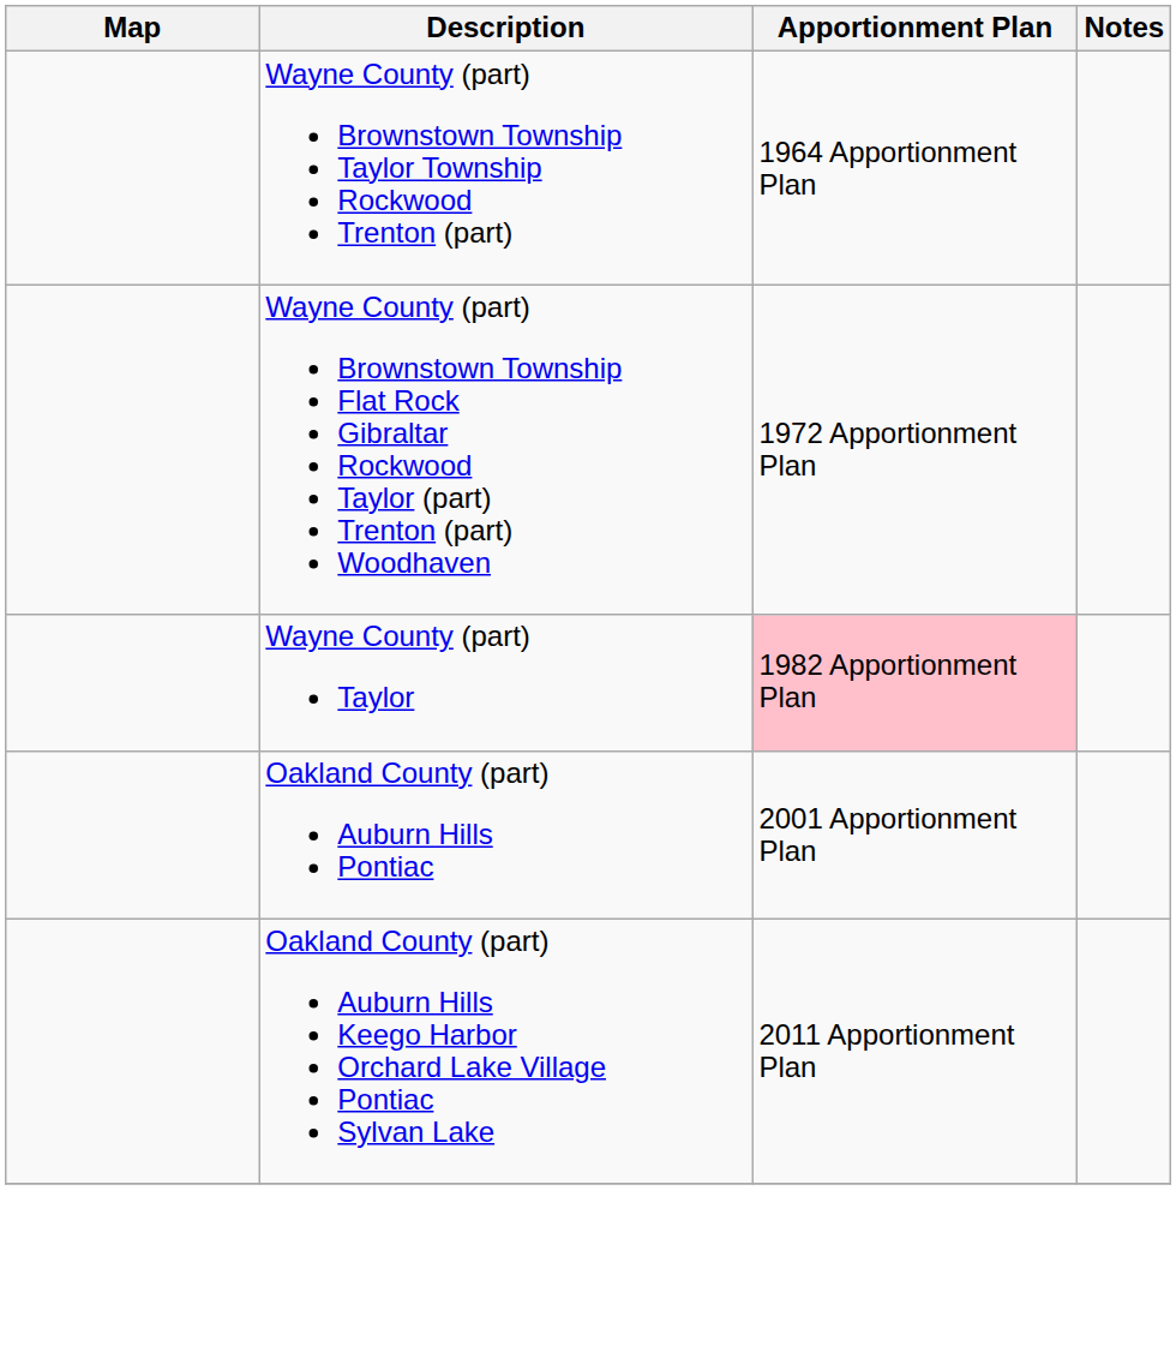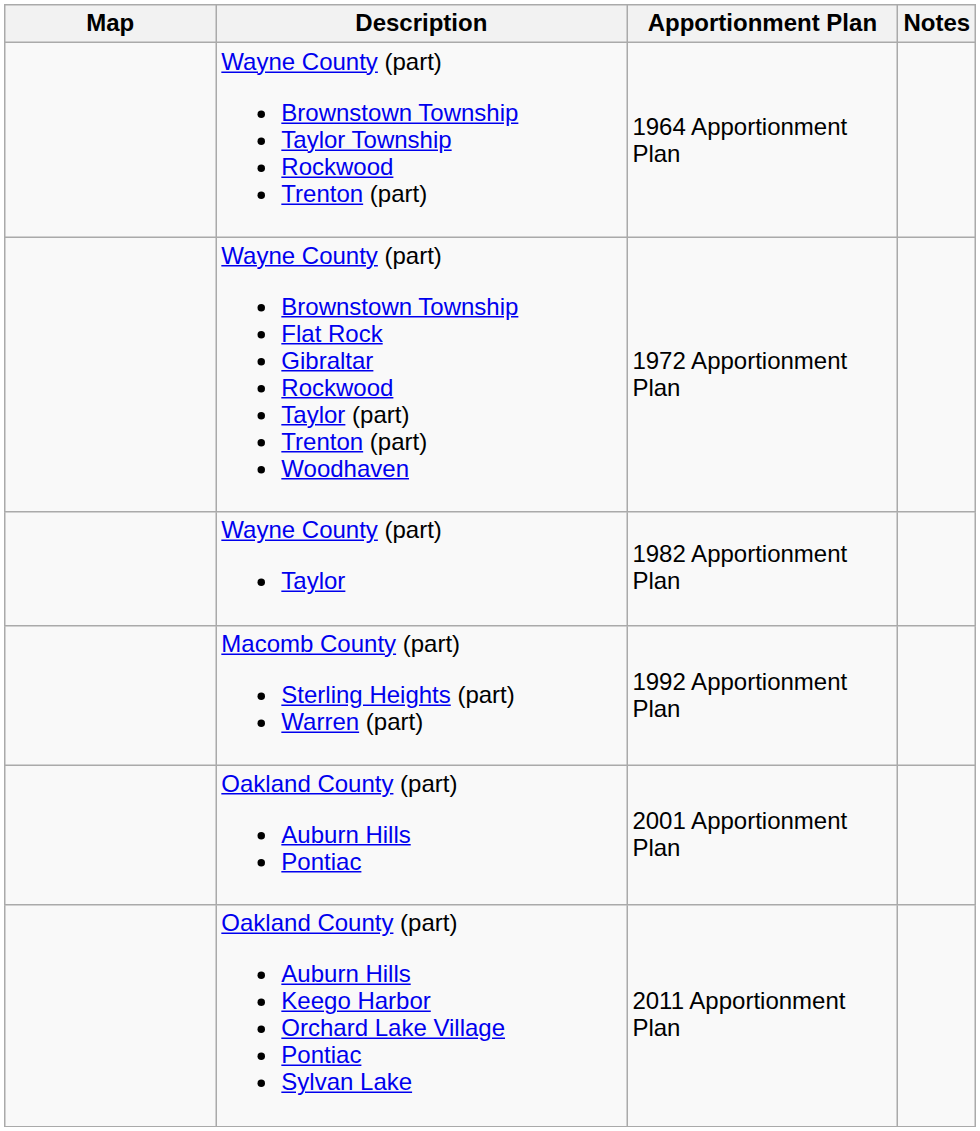 <table class="wikitable sortable">
 <tr>
 <th style="width:100pt;">Map</th>
 <th style="width:200pt;">Description</th>
 <th style="width:130pt;">Apportionment Plan</th>
 <th style="width:15pt;">Notes</th>
 </tr>
 <tr>
 <td></td>
 <td><a href='#'>Wayne County</a> (part)<br><ul><li><a href='#'>Brownstown Township</a></li><li><a href='#'>Taylor Township</a></li><li><a href='#'>Rockwood</a></li><li><a href='#'>Trenton</a> (part)</li></ul></td>
 <td>1964 Apportionment Plan</td>
 <td></td>
 </tr>
 <tr>
 <td></td>
 <td><a href='#'>Wayne County</a> (part)<br><ul><li><a href='#'>Brownstown Township</a></li><li><a href='#'>Flat Rock</a></li><li><a href='#'>Gibraltar</a></li><li><a href='#'>Rockwood</a></li><li><a href='#'>Taylor</a> (part)</li><li><a href='#'>Trenton</a> (part)</li><li><a href='#'>Woodhaven</a></li></ul></td>
 <td>1972 Apportionment Plan</td>
 <td></td>
 </tr>
 <tr>
 <td></td>
 <td><a href='#'>Wayne County</a> (part)<br><ul><li><a href='#'>Taylor</a></li></ul></td>
-<td style="background: pink;">1982 Apportionment Plan</td>
+<td>1982 Apportionment Plan</td>
+<td></td>
+</tr>
+<tr>
+<td></td>
+<td><a href='#'>Macomb County</a> (part)<br><ul><li><a href='#'>Sterling Heights</a> (part)</li><li><a href='#'>Warren</a> (part)</li></ul></td>
+<td>1992 Apportionment Plan</td>
 <td></td>
 </tr>
 <tr>
 <td></td>
 <td><a href='#'>Oakland County</a> (part)<br><ul><li><a href='#'>Auburn Hills</a></li><li><a href='#'>Pontiac</a></li></ul></td>
 <td>2001 Apportionment Plan</td>
 <td></td>
 </tr>
 <tr>
 <td></td>
 <td><a href='#'>Oakland County</a> (part)<br><ul><li><a href='#'>Auburn Hills</a></li><li><a href='#'>Keego Harbor</a></li><li><a href='#'>Orchard Lake Village</a></li><li><a href='#'>Pontiac</a></li><li><a href='#'>Sylvan Lake</a></li></ul></td>
 <td>2011 Apportionment Plan</td>
 <td></td>
 </tr>
 <tr>
 </tr>
 </table>
